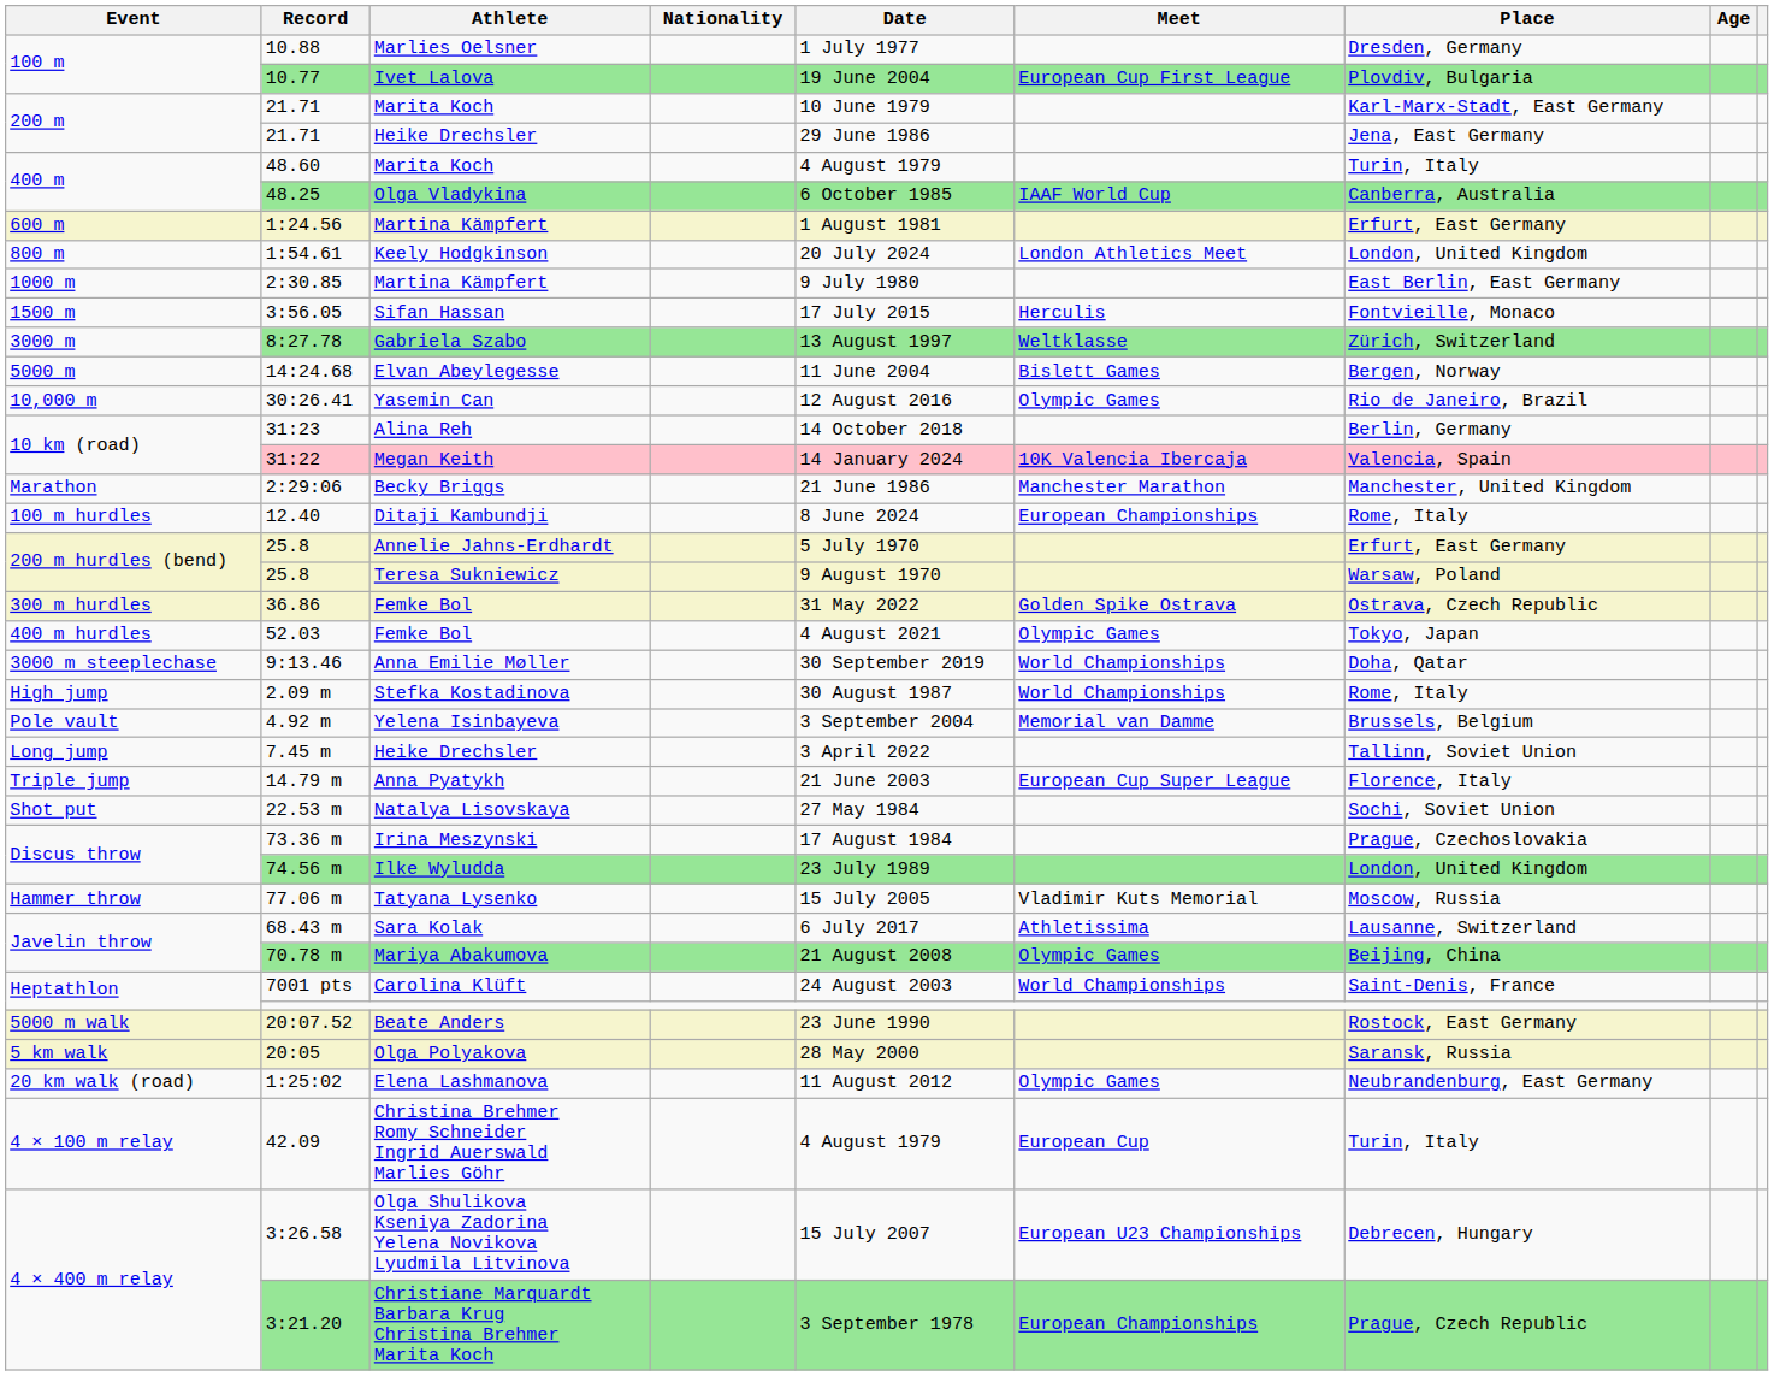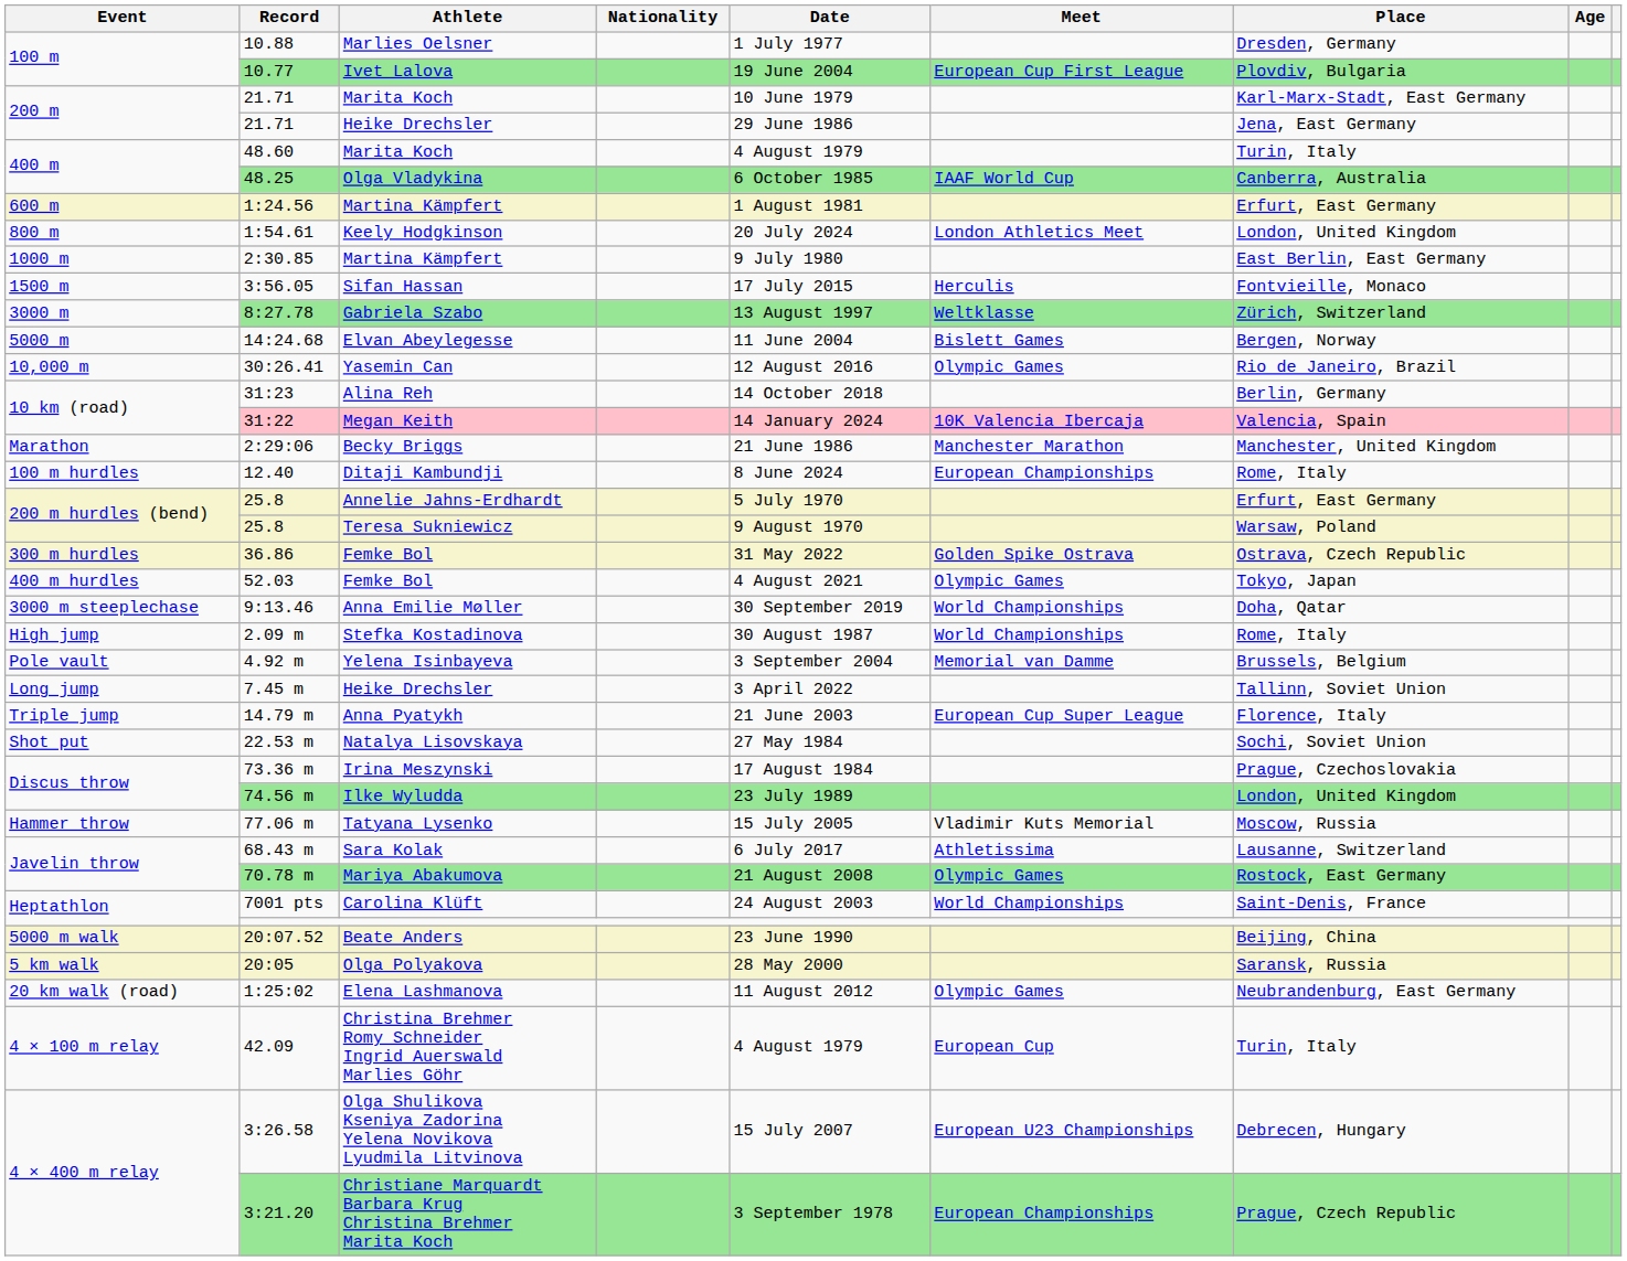 <table class="wikitable" style="font-size:95%; width: 95%;">
 <tr>
 <th>Event</th>
 <th>Record</th>
 <th>Athlete</th>
 <th>Nationality</th>
 <th>Date</th>
 <th>Meet</th>
 <th>Place</th>
 <th>Age</th>
 <th></th>
 </tr>
 <tr>
 <td rowspan=2><a href='#'>100 m</a></td>
 <td>10.88 </td>
 <td><a href='#'>Marlies Oelsner</a></td>
 <td></td>
 <td>1 July 1977</td>
 <td></td>
 <td><a href='#'>Dresden</a>, Germany</td>
 <td></td>
 <td></td>
 </tr>
 <tr bgcolor=#96E696>
 <td>10.77 </td>
 <td><a href='#'>Ivet Lalova</a></td>
 <td></td>
 <td>19 June 2004</td>
 <td><a href='#'>European Cup First League</a></td>
 <td><a href='#'>Plovdiv</a>, Bulgaria</td>
 <td></td>
 <td></td>
 </tr>
 <tr>
 <td rowspan=2><a href='#'>200 m</a></td>
 <td>21.71 </td>
 <td><a href='#'>Marita Koch</a></td>
 <td></td>
 <td>10 June 1979</td>
 <td></td>
 <td><a href='#'>Karl-Marx-Stadt</a>, East Germany</td>
 <td></td>
 <td></td>
 </tr>
 <tr>
 <td>21.71 </td>
 <td><a href='#'>Heike Drechsler</a></td>
 <td></td>
 <td>29 June 1986</td>
 <td></td>
 <td><a href='#'>Jena</a>, East Germany</td>
 <td></td>
 <td></td>
 </tr>
 <tr>
 <td rowspan=2><a href='#'>400 m</a></td>
 <td>48.60</td>
 <td><a href='#'>Marita Koch</a></td>
 <td></td>
 <td>4 August 1979</td>
 <td></td>
 <td><a href='#'>Turin</a>, Italy</td>
 <td></td>
 <td></td>
 </tr>
 <tr bgcolor=#96E696>
 <td>48.25</td>
 <td><a href='#'>Olga Vladykina</a></td>
 <td></td>
 <td>6 October 1985</td>
 <td><a href='#'>IAAF World Cup</a></td>
 <td><a href='#'>Canberra</a>, Australia</td>
 <td></td>
 <td></td>
 </tr>
 <tr style="background:#f6F5CE;">
 <td><a href='#'>600 m</a></td>
 <td>1:24.56</td>
 <td><a href='#'>Martina Kämpfert</a></td>
 <td></td>
 <td>1 August 1981</td>
 <td></td>
 <td><a href='#'>Erfurt</a>, East Germany</td>
 <td></td>
 <td></td>
 </tr>
 <tr>
 <td><a href='#'>800 m</a></td>
 <td>1:54.61</td>
 <td><a href='#'>Keely Hodgkinson</a></td>
 <td></td>
 <td>20 July 2024</td>
 <td><a href='#'>London Athletics Meet</a></td>
 <td><a href='#'>London</a>, United Kingdom</td>
 <td></td>
 <td></td>
 </tr>
 <tr>
 <td><a href='#'>1000 m</a></td>
 <td>2:30.85</td>
 <td><a href='#'>Martina Kämpfert</a></td>
 <td></td>
 <td>9 July 1980</td>
 <td></td>
 <td><a href='#'>East Berlin</a>, East Germany</td>
 <td></td>
 <td></td>
 </tr>
 <tr>
 <td><a href='#'>1500 m</a></td>
 <td>3:56.05</td>
 <td><a href='#'>Sifan Hassan</a></td>
 <td></td>
 <td>17 July 2015</td>
 <td><a href='#'>Herculis</a></td>
 <td><a href='#'>Fontvieille</a>, Monaco</td>
 <td></td>
 <td></td>
 </tr>
 <tr>
 <td><a href='#'>3000 m</a></td>
 <td bgcolor=#96E696>8:27.78</td>
 <td bgcolor=#96E696><a href='#'>Gabriela Szabo</a></td>
 <td bgcolor=#96E696></td>
 <td bgcolor=#96E696>13 August 1997</td>
 <td bgcolor=#96E696><a href='#'>Weltklasse</a></td>
 <td bgcolor=#96E696><a href='#'>Zürich</a>, Switzerland</td>
 <td bgcolor=#96E696></td>
 <td bgcolor=#96E696></td>
 </tr>
 <tr>
 <td><a href='#'>5000 m</a></td>
 <td>14:24.68</td>
 <td><a href='#'>Elvan Abeylegesse</a></td>
 <td></td>
 <td>11 June 2004</td>
 <td><a href='#'>Bislett Games</a></td>
 <td><a href='#'>Bergen</a>, Norway</td>
 <td></td>
 <td></td>
 </tr>
 <tr>
 <td><a href='#'>10,000 m</a></td>
 <td>30:26.41</td>
 <td><a href='#'>Yasemin Can</a></td>
 <td></td>
 <td>12 August 2016</td>
 <td><a href='#'>Olympic Games</a></td>
 <td><a href='#'>Rio de Janeiro</a>, Brazil</td>
 <td></td>
 <td></td>
 </tr>
 <tr>
 <td rowspan=2><a href='#'>10 km</a> (road)</td>
 <td>31:23</td>
 <td><a href='#'>Alina Reh</a></td>
 <td></td>
 <td>14 October 2018</td>
 <td></td>
 <td><a href='#'>Berlin</a>, Germany</td>
 <td></td>
 <td></td>
 </tr>
 <tr style="background:pink">
 <td>31:22</td>
 <td><a href='#'>Megan Keith</a></td>
 <td></td>
 <td>14 January 2024</td>
 <td><a href='#'>10K Valencia Ibercaja</a></td>
 <td><a href='#'>Valencia</a>, Spain</td>
 <td></td>
 <td></td>
 </tr>
 <tr>
 <td><a href='#'>Marathon</a></td>
 <td>2:29:06 </td>
 <td><a href='#'>Becky Briggs</a></td>
 <td></td>
 <td>21 June 1986</td>
 <td><a href='#'>Manchester Marathon</a></td>
 <td><a href='#'>Manchester</a>, United Kingdom</td>
 <td></td>
 <td></td>
 </tr>
 <tr>
 <td><a href='#'>100 m hurdles</a></td>
 <td>12.40 </td>
 <td><a href='#'>Ditaji Kambundji</a></td>
 <td></td>
 <td>8 June 2024</td>
 <td><a href='#'>European Championships</a></td>
 <td><a href='#'>Rome</a>, Italy</td>
 <td></td>
 <td></td>
 </tr>
 <tr style="background:#f6F5CE;">
 <td rowspan=2><a href='#'>200 m hurdles</a> (bend)</td>
 <td>25.8  </td>
 <td><a href='#'>Annelie Jahns-Erdhardt</a></td>
 <td></td>
 <td>5 July 1970</td>
 <td></td>
 <td><a href='#'>Erfurt</a>, East Germany</td>
 <td></td>
 <td></td>
 </tr>
 <tr style="background:#f6F5CE;">
 <td>25.8  </td>
 <td><a href='#'>Teresa Sukniewicz</a></td>
 <td></td>
 <td>9 August 1970</td>
 <td></td>
 <td><a href='#'>Warsaw</a>, Poland</td>
 <td></td>
 <td></td>
 </tr>
 <tr style="background:#f6F5CE;">
 <td><a href='#'>300 m hurdles</a></td>
 <td>36.86</td>
 <td><a href='#'>Femke Bol</a></td>
 <td></td>
 <td>31 May 2022</td>
 <td><a href='#'>Golden Spike Ostrava</a></td>
 <td><a href='#'>Ostrava</a>, Czech Republic</td>
 <td></td>
 <td></td>
 </tr>
 <tr>
 <td><a href='#'>400 m hurdles</a></td>
 <td>52.03</td>
 <td><a href='#'>Femke Bol</a></td>
 <td></td>
 <td>4 August 2021</td>
 <td><a href='#'>Olympic Games</a></td>
 <td><a href='#'>Tokyo</a>, Japan</td>
 <td></td>
 <td></td>
 </tr>
 <tr>
 <td><a href='#'>3000 m steeplechase</a></td>
 <td>9:13.46</td>
 <td><a href='#'>Anna Emilie Møller</a></td>
 <td></td>
 <td>30 September 2019</td>
 <td><a href='#'>World Championships</a></td>
 <td><a href='#'>Doha</a>, Qatar</td>
 <td></td>
 <td></td>
 </tr>
 <tr>
 <td><a href='#'>High jump</a></td>
 <td>2.09 m</td>
 <td><a href='#'>Stefka Kostadinova</a></td>
 <td></td>
 <td>30 August 1987</td>
 <td><a href='#'>World Championships</a></td>
 <td><a href='#'>Rome</a>, Italy</td>
 <td></td>
 <td></td>
 </tr>
 <tr>
 <td><a href='#'>Pole vault</a></td>
 <td>4.92 m</td>
 <td><a href='#'>Yelena Isinbayeva</a></td>
 <td></td>
 <td>3 September 2004</td>
 <td><a href='#'>Memorial van Damme</a></td>
 <td><a href='#'>Brussels</a>, Belgium</td>
 <td></td>
 <td></td>
 </tr>
 <tr>
 <td><a href='#'>Long jump</a></td>
 <td>7.45 m </td>
 <td><a href='#'>Heike Drechsler</a></td>
 <td></td>
 <td>3 April 2022</td>
 <td></td>
 <td><a href='#'>Tallinn</a>, Soviet Union</td>
 <td></td>
 <td></td>
 </tr>
 <tr>
 <td><a href='#'>Triple jump</a></td>
 <td>14.79 m </td>
 <td><a href='#'>Anna Pyatykh</a></td>
 <td></td>
 <td>21 June 2003</td>
 <td><a href='#'>European Cup Super League</a></td>
 <td><a href='#'>Florence</a>, Italy</td>
 <td></td>
 <td></td>
 </tr>
 <tr>
 <td><a href='#'>Shot put</a></td>
 <td>22.53 m</td>
 <td><a href='#'>Natalya Lisovskaya</a></td>
 <td></td>
 <td>27 May 1984</td>
 <td></td>
 <td><a href='#'>Sochi</a>, Soviet Union</td>
 <td></td>
 <td></td>
 </tr>
 <tr>
 <td rowspan=2><a href='#'>Discus throw</a></td>
 <td>73.36 m</td>
 <td><a href='#'>Irina Meszynski</a></td>
 <td></td>
 <td>17 August 1984</td>
 <td></td>
 <td><a href='#'>Prague</a>, Czechoslovakia</td>
 <td></td>
 <td></td>
 </tr>
 <tr bgcolor=#96E696>
 <td>74.56 m</td>
 <td><a href='#'>Ilke Wyludda</a></td>
 <td></td>
 <td>23 July 1989</td>
 <td></td>
 <td><a href='#'>London</a>, United Kingdom</td>
 <td></td>
 <td></td>
 </tr>
 <tr>
 <td><a href='#'>Hammer throw</a></td>
 <td>77.06 m</td>
 <td><a href='#'>Tatyana Lysenko</a></td>
 <td></td>
 <td>15 July 2005</td>
 <td>Vladimir Kuts Memorial</td>
 <td><a href='#'>Moscow</a>, Russia</td>
 <td></td>
 <td></td>
 </tr>
 <tr>
 <td rowspan=2><a href='#'>Javelin throw</a></td>
 <td>68.43 m</td>
 <td><a href='#'>Sara Kolak</a></td>
 <td></td>
 <td>6 July 2017</td>
 <td><a href='#'>Athletissima</a></td>
 <td><a href='#'>Lausanne</a>, Switzerland</td>
 <td></td>
 <td></td>
 </tr>
 <tr bgcolor=#96E696>
 <td>70.78 m</td>
 <td><a href='#'>Mariya Abakumova</a></td>
 <td></td>
 <td>21 August 2008</td>
 <td><a href='#'>Olympic Games</a></td>
-<td><a href='#'>Beijing</a>, China</td>
+<td><a href='#'>Rostock</a>, East Germany</td>
 <td></td>
 <td></td>
 </tr>
 <tr>
 <td rowspan=2><a href='#'>Heptathlon</a></td>
 <td>7001 pts</td>
 <td><a href='#'>Carolina Klüft</a></td>
 <td></td>
 <td>24 August 2003</td>
 <td><a href='#'>World Championships</a></td>
 <td><a href='#'>Saint-Denis</a>, France</td>
 <td></td>
 <td></td>
 </tr>
 <tr>
 <td colspan=7></td>
 <td></td>
 </tr>
 <tr style="background:#f6F5CE;">
 <td><a href='#'>5000 m walk</a></td>
 <td>20:07.52</td>
 <td><a href='#'>Beate Anders</a></td>
 <td></td>
 <td>23 June 1990</td>
 <td></td>
-<td><a href='#'>Rostock</a>, East Germany</td>
+<td><a href='#'>Beijing</a>, China</td>
 <td></td>
 <td></td>
 </tr>
 <tr style="background:#f6F5CE;">
 <td><a href='#'>5 km walk</a></td>
 <td>20:05</td>
 <td><a href='#'>Olga Polyakova</a></td>
 <td></td>
 <td>28 May 2000</td>
 <td></td>
 <td><a href='#'>Saransk</a>, Russia</td>
 <td></td>
 <td></td>
 </tr>
 <tr>
 <td><a href='#'>20 km walk</a> (road)</td>
 <td>1:25:02</td>
 <td><a href='#'>Elena Lashmanova</a></td>
 <td></td>
 <td>11 August 2012</td>
 <td><a href='#'>Olympic Games</a></td>
 <td><a href='#'>Neubrandenburg</a>, East Germany</td>
 <td></td>
 <td></td>
 </tr>
 <tr>
 <td><a href='#'>4 × 100 m relay</a></td>
 <td>42.09</td>
 <td><a href='#'>Christina Brehmer</a><br><a href='#'>Romy Schneider</a><br><a href='#'>Ingrid Auerswald</a><br><a href='#'>Marlies Göhr</a></td>
 <td></td>
 <td>4 August 1979</td>
 <td><a href='#'>European Cup</a></td>
 <td><a href='#'>Turin</a>, Italy</td>
 <td><br><br><br></td>
 <td></td>
 </tr>
 <tr>
 <td rowspan=2><a href='#'>4 × 400 m relay</a></td>
 <td>3:26.58</td>
 <td><a href='#'>Olga Shulikova</a><br><a href='#'>Kseniya Zadorina</a><br><a href='#'>Yelena Novikova</a><br><a href='#'>Lyudmila Litvinova</a></td>
 <td></td>
 <td>15 July 2007</td>
 <td><a href='#'>European U23 Championships</a></td>
 <td><a href='#'>Debrecen</a>, Hungary</td>
 <td><br><br><br></td>
 <td></td>
 </tr>
 <tr bgcolor=#96E696>
 <td>3:21.20</td>
 <td><a href='#'>Christiane Marquardt</a><br><a href='#'>Barbara Krug</a><br><a href='#'>Christina Brehmer</a><br><a href='#'>Marita Koch</a></td>
 <td></td>
 <td>3 September 1978</td>
 <td><a href='#'>European Championships</a></td>
 <td><a href='#'>Prague</a>, Czech Republic</td>
 <td><br><br><br></td>
 <td></td>
 </tr>
 </table>
